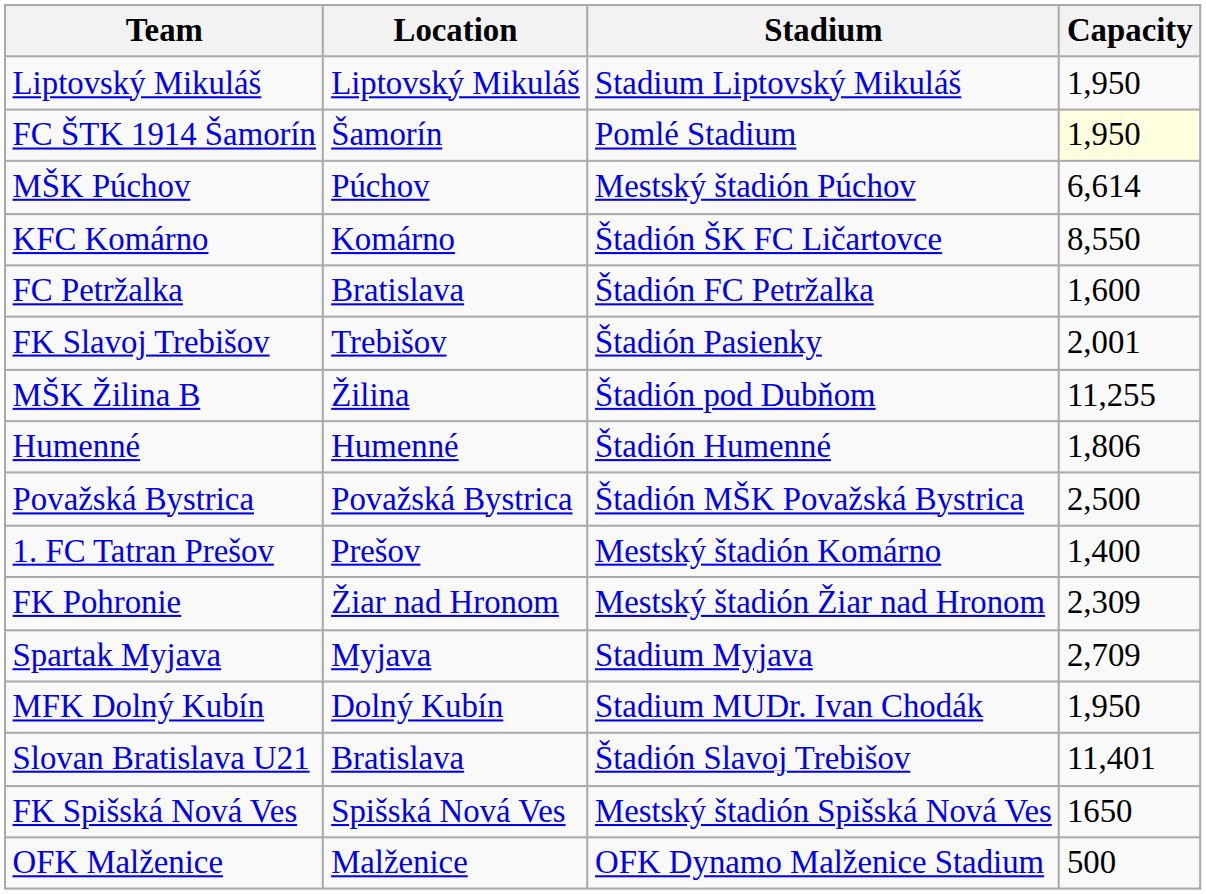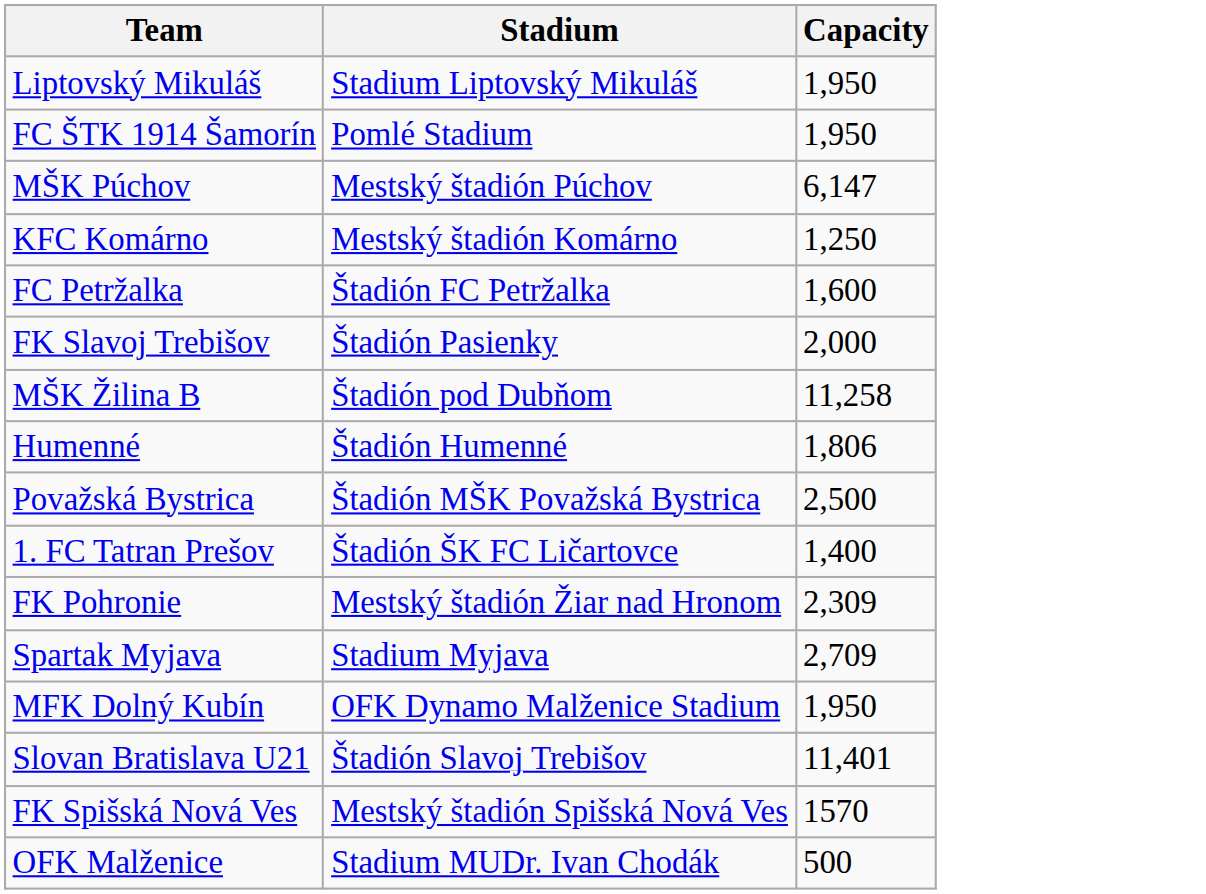 <table class="wikitable sortable" style="text-align:left;">
 <tr>
 <th>Team</th>
-<th>Location</th>
 <th>Stadium</th>
 <th>Capacity</th>
 </tr>
 <tr>
-<td><a href='#'>Liptovský Mikuláš</a></td>
 <td><a href='#'>Liptovský Mikuláš</a></td>
 <td><a href='#'>Stadium Liptovský Mikuláš</a></td>
 <td>1,950</td>
 </tr>
 <tr>
 <td><a href='#'>FC ŠTK 1914 Šamorín</a></td>
-<td><a href='#'>Šamorín</a></td>
 <td><a href='#'>Pomlé Stadium</a></td>
-<td style="background: lightyellow;">1,950</td>
+<td>1,950</td>
 </tr>
 <tr>
 <td><a href='#'>MŠK Púchov</a></td>
-<td><a href='#'>Púchov</a></td>
 <td><a href='#'>Mestský štadión Púchov</a></td>
-<td>6,614</td>
+<td>6,147</td>
 </tr>
 <tr>
 <td><a href='#'>KFC Komárno</a></td>
-<td><a href='#'>Komárno</a></td>
-<td><a href='#'>Štadión ŠK FC Ličartovce</a></td>
-<td>8,550</td>
+<td><a href='#'>Mestský štadión Komárno</a></td>
+<td>1,250</td>
 </tr>
 <tr>
 <td><a href='#'>FC Petržalka</a></td>
-<td><a href='#'>Bratislava</a></td>
 <td><a href='#'>Štadión FC Petržalka</a></td>
 <td>1,600</td>
 </tr>
 <tr>
 <td><a href='#'>FK Slavoj Trebišov</a></td>
-<td><a href='#'>Trebišov</a></td>
 <td><a href='#'>Štadión Pasienky</a></td>
-<td>2,001</td>
+<td>2,000</td>
 </tr>
 <tr>
 <td><a href='#'>MŠK Žilina B</a></td>
-<td><a href='#'>Žilina</a></td>
 <td><a href='#'>Štadión pod Dubňom</a></td>
-<td>11,255</td>
+<td>11,258</td>
 </tr>
 <tr>
-<td><a href='#'>Humenné</a></td>
 <td><a href='#'>Humenné</a></td>
 <td><a href='#'>Štadión Humenné</a></td>
 <td>1,806</td>
 </tr>
 <tr>
 <td><a href='#'>Považská Bystrica</a></td>
-<td><a href='#'>Považská Bystrica</a></td>
 <td><a href='#'>Štadión MŠK Považská Bystrica</a></td>
 <td>2,500</td>
 </tr>
 <tr>
 <td><a href='#'>1. FC Tatran Prešov</a></td>
-<td><a href='#'>Prešov</a></td>
-<td><a href='#'>Mestský štadión Komárno</a></td>
+<td><a href='#'>Štadión ŠK FC Ličartovce</a></td>
 <td>1,400</td>
 </tr>
 <tr>
 <td><a href='#'>FK Pohronie</a></td>
-<td><a href='#'>Žiar nad Hronom</a></td>
 <td><a href='#'>Mestský štadión Žiar nad Hronom</a></td>
 <td>2,309</td>
 </tr>
 <tr>
 <td><a href='#'>Spartak Myjava</a></td>
-<td><a href='#'>Myjava</a></td>
 <td><a href='#'>Stadium Myjava</a></td>
 <td>2,709</td>
 </tr>
 <tr>
 <td><a href='#'>MFK Dolný Kubín</a></td>
-<td><a href='#'>Dolný Kubín</a></td>
-<td><a href='#'>Stadium MUDr. Ivan Chodák</a></td>
+<td><a href='#'>OFK Dynamo Malženice Stadium</a></td>
 <td>1,950</td>
 </tr>
 <tr>
 <td><a href='#'>Slovan Bratislava U21</a></td>
-<td><a href='#'>Bratislava</a></td>
 <td><a href='#'>Štadión Slavoj Trebišov</a></td>
 <td>11,401</td>
 </tr>
 <tr>
 <td><a href='#'>FK Spišská Nová Ves</a></td>
-<td><a href='#'>Spišská Nová Ves</a></td>
 <td><a href='#'>Mestský štadión Spišská Nová Ves</a></td>
-<td>1650</td>
+<td>1570</td>
 </tr>
 <tr>
 <td><a href='#'>OFK Malženice</a></td>
-<td><a href='#'>Malženice</a></td>
-<td><a href='#'>OFK Dynamo Malženice Stadium</a></td>
+<td><a href='#'>Stadium MUDr. Ivan Chodák</a></td>
 <td>500</td>
 </tr>
 </table>
